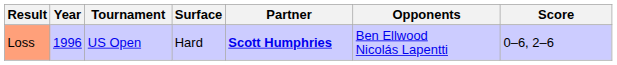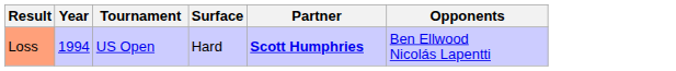 <table class="sortable wikitable">
 <tr>
 <th style="width:40px;">Result</th>
 <th style="width:30px;">Year</th>
 <th style="width:100px;">Tournament</th>
 <th style="width:50px;">Surface</th>
 <th style="width:150px;">Partner</th>
 <th style="width:175px;">Opponents</th>
-<th style="width:130px;" class="unsortable">Score</th>
 </tr>
 <tr style="background:#ccccff;">
 <td style="background:#ffa07a;">Loss</td>
-<td><a href='#'>1996</a></td>
+<td><a href='#'>1994</a></td>
 <td><a href='#'>US Open</a></td>
 <td>Hard</td>
 <td><strong> <a href='#'>Scott Humphries</a></strong></td>
 <td> <a href='#'>Ben Ellwood</a> <br>  <a href='#'>Nicolás Lapentti</a></td>
-<td>0–6, 2–6</td>
 </tr>
 </table>
